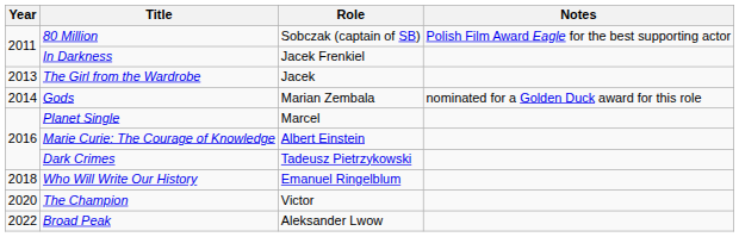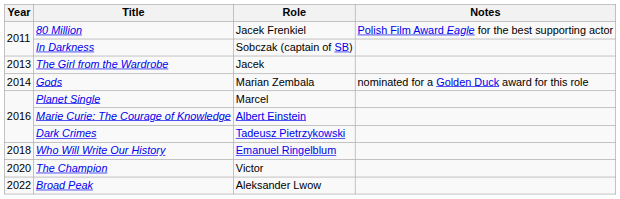 <table class="wikitable sortable">
 <tr>
 <th>Year</th>
 <th>Title</th>
 <th>Role</th>
 <th class="unsortable">Notes</th>
 </tr>
 <tr>
 <td rowspan="2">2011</td>
 <td><em><a href='#'>80 Million</a></em></td>
-<td>Sobczak (captain of <a href='#'>SB</a>)</td>
+<td>Jacek Frenkiel</td>
 <td><a href='#'>Polish Film Award <em>Eagle</em></a> for the best supporting actor</td>
 </tr>
 <tr>
 <td><em><a href='#'>In Darkness</a></em></td>
-<td>Jacek Frenkiel</td>
+<td>Sobczak (captain of <a href='#'>SB</a>)</td>
 <td></td>
 </tr>
 <tr>
 <td>2013</td>
 <td><em><a href='#'>The Girl from the Wardrobe</a></em></td>
 <td>Jacek</td>
 <td></td>
 </tr>
 <tr>
 <td>2014</td>
 <td><em><a href='#'>Gods</a></em></td>
 <td>Marian Zembala</td>
 <td>nominated for a <a href='#'>Golden Duck</a> award for this role</td>
 </tr>
 <tr>
 <td rowspan="3">2016</td>
 <td><em><a href='#'>Planet Single</a></em></td>
 <td>Marcel</td>
 <td></td>
 </tr>
 <tr>
 <td><em><a href='#'>Marie Curie: The Courage of Knowledge</a></em></td>
 <td><a href='#'>Albert Einstein</a></td>
 <td></td>
 </tr>
 <tr>
 <td><em><a href='#'>Dark Crimes</a></em></td>
 <td><a href='#'>Tadeusz Pietrzykowski</a></td>
 <td></td>
 </tr>
 <tr>
 <td>2018</td>
 <td><em><a href='#'>Who Will Write Our History</a></em></td>
 <td><a href='#'>Emanuel Ringelblum</a></td>
 <td></td>
 </tr>
 <tr>
 <td>2020</td>
 <td><em><a href='#'>The Champion</a></em></td>
 <td>Victor</td>
 <td></td>
 </tr>
 <tr>
 <td>2022</td>
 <td><em><a href='#'>Broad Peak</a></em></td>
 <td>Aleksander Lwow</td>
 <td></td>
 </tr>
 </table>
